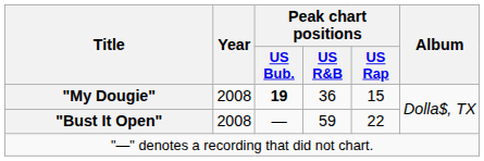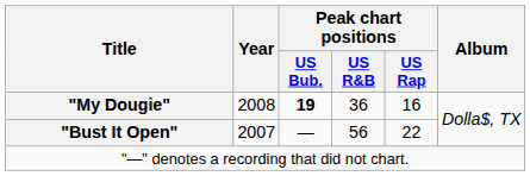 <table class="wikitable plainrowheaders" style="text-align:center;" border="1">
 <tr>
 <th scope="col" rowspan="2" style="width:13em;">Title</th>
 <th scope="col" rowspan="2">Year</th>
 <th scope="col" colspan="3">Peak chart positions</th>
 <th scope="col" rowspan="2">Album</th>
 </tr>
 <tr>
 <th scope="col" style="width:3em;font-size:90%;"><a href='#'>US Bub.</a></th>
 <th scope="col" style="width:3em;font-size:90%;"><a href='#'>US<br>R&B</a><br></th>
 <th scope="col" style="width:3em;font-size:90%;"><a href='#'>US<br>Rap</a><br></th>
 </tr>
 <tr>
 <th scope="row">"My Dougie"</th>
 <td>2008</td>
 <td><strong>19</strong></td>
 <td>36</td>
-<td>15</td>
+<td>16</td>
 <td rowspan="2"><em>Dolla$, TX</em></td>
 </tr>
 <tr>
 <th scope="row">"Bust It Open"</th>
-<td>2008</td>
+<td>2007</td>
 <td>—</td>
-<td>59</td>
+<td>56</td>
 <td>22</td>
 </tr>
 <tr>
 <td colspan="7" style="font-size:90%">"—" denotes a recording that did not chart.</td>
 </tr>
 </table>
